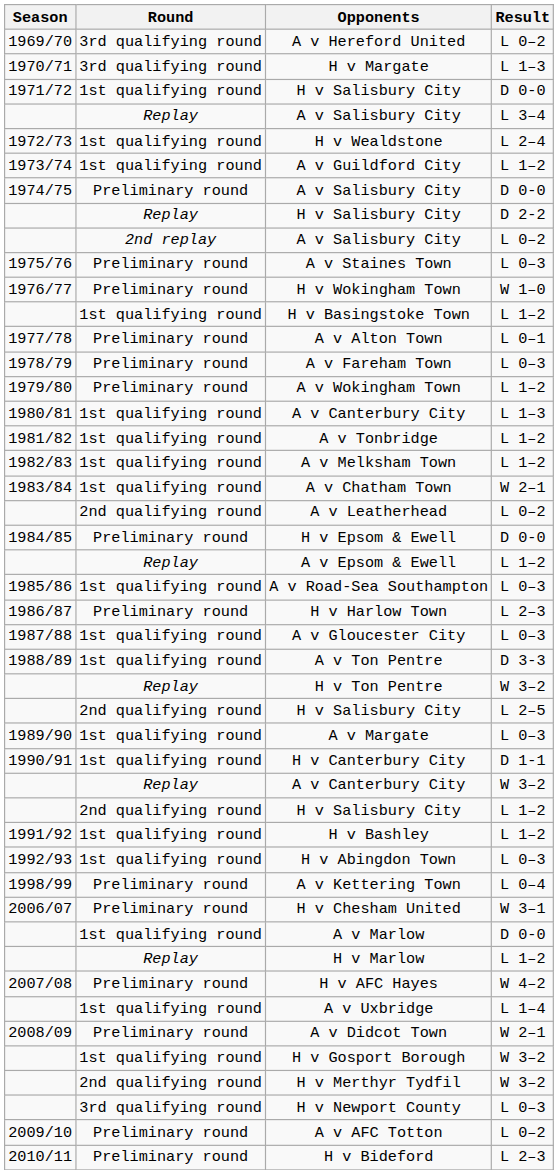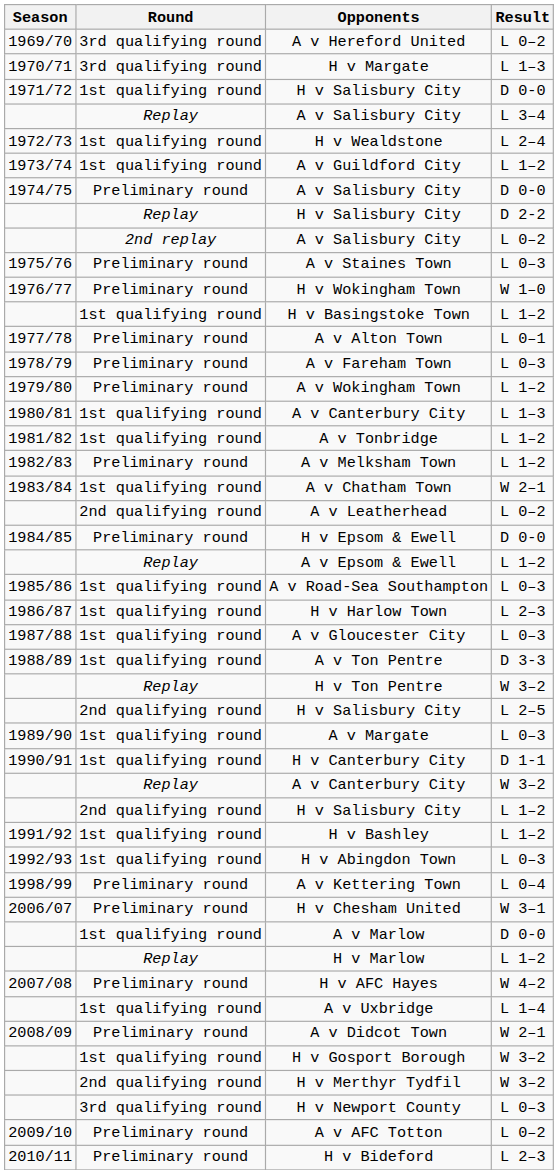 <table class="wikitable collapsible collapsed" style=text-align:center>
 <tr>
 <th>Season</th>
 <th>Round</th>
 <th>Opponents</th>
 <th>Result</th>
 </tr>
 <tr>
 <td>1969/70</td>
 <td>3rd qualifying round</td>
 <td>A v Hereford United</td>
 <td>L 0–2</td>
 </tr>
 <tr>
 <td>1970/71</td>
 <td>3rd qualifying round</td>
 <td>H v Margate</td>
 <td>L 1–3</td>
 </tr>
 <tr>
 <td>1971/72</td>
 <td>1st qualifying round</td>
 <td>H v Salisbury City</td>
 <td>D 0-0</td>
 </tr>
 <tr>
 <td></td>
 <td><em>Replay</em></td>
 <td>A v Salisbury City</td>
 <td>L 3–4</td>
 </tr>
 <tr>
 <td>1972/73</td>
 <td>1st qualifying round</td>
 <td>H v Wealdstone</td>
 <td>L 2–4</td>
 </tr>
 <tr>
 <td>1973/74</td>
 <td>1st qualifying round</td>
 <td>A v Guildford City</td>
 <td>L 1–2</td>
 </tr>
 <tr>
 <td>1974/75</td>
 <td>Preliminary round</td>
 <td>A v Salisbury City</td>
 <td>D 0-0</td>
 </tr>
 <tr>
 <td></td>
 <td><em>Replay</em></td>
 <td>H v Salisbury City</td>
 <td>D 2-2</td>
 </tr>
 <tr>
 <td></td>
 <td><em>2nd replay</em></td>
 <td>A v Salisbury City</td>
 <td>L 0–2</td>
 </tr>
 <tr>
 <td>1975/76</td>
 <td>Preliminary round</td>
 <td>A v Staines Town</td>
 <td>L 0–3</td>
 </tr>
 <tr>
 <td>1976/77</td>
 <td>Preliminary round</td>
 <td>H v Wokingham Town</td>
 <td>W 1–0</td>
 </tr>
 <tr>
 <td></td>
 <td>1st qualifying round</td>
 <td>H v Basingstoke Town</td>
 <td>L 1–2</td>
 </tr>
 <tr>
 <td>1977/78</td>
 <td>Preliminary round</td>
 <td>A v Alton Town</td>
 <td>L 0–1</td>
 </tr>
 <tr>
 <td>1978/79</td>
 <td>Preliminary round</td>
 <td>A v Fareham Town</td>
 <td>L 0–3</td>
 </tr>
 <tr>
 <td>1979/80</td>
 <td>Preliminary round</td>
 <td>A v Wokingham Town</td>
 <td>L 1–2</td>
 </tr>
 <tr>
 <td>1980/81</td>
 <td>1st qualifying round</td>
 <td>A v Canterbury City</td>
 <td>L 1–3</td>
 </tr>
 <tr>
 <td>1981/82</td>
 <td>1st qualifying round</td>
 <td>A v Tonbridge</td>
 <td>L 1–2</td>
 </tr>
 <tr>
 <td>1982/83</td>
-<td>1st qualifying round</td>
+<td>Preliminary round</td>
 <td>A v Melksham Town</td>
 <td>L 1–2</td>
 </tr>
 <tr>
 <td>1983/84</td>
 <td>1st qualifying round</td>
 <td>A v Chatham Town</td>
 <td>W 2–1</td>
 </tr>
 <tr>
 <td></td>
 <td>2nd qualifying round</td>
 <td>A v Leatherhead</td>
 <td>L 0–2</td>
 </tr>
 <tr>
 <td>1984/85</td>
 <td>Preliminary round</td>
 <td>H v Epsom & Ewell</td>
 <td>D 0-0</td>
 </tr>
 <tr>
 <td></td>
 <td><em>Replay</em></td>
 <td>A v Epsom & Ewell</td>
 <td>L 1–2</td>
 </tr>
 <tr>
 <td>1985/86</td>
 <td>1st qualifying round</td>
 <td>A v Road-Sea Southampton</td>
 <td>L 0–3</td>
 </tr>
 <tr>
 <td>1986/87</td>
-<td>Preliminary round</td>
+<td>1st qualifying round</td>
 <td>H v Harlow Town</td>
 <td>L 2–3</td>
 </tr>
 <tr>
 <td>1987/88</td>
 <td>1st qualifying round</td>
 <td>A v Gloucester City</td>
 <td>L 0–3</td>
 </tr>
 <tr>
 <td>1988/89</td>
 <td>1st qualifying round</td>
 <td>A v Ton Pentre</td>
 <td>D 3-3</td>
 </tr>
 <tr>
 <td></td>
 <td><em>Replay</em></td>
 <td>H v Ton Pentre</td>
 <td>W 3–2</td>
 </tr>
 <tr>
 <td></td>
 <td>2nd qualifying round</td>
 <td>H v Salisbury City</td>
 <td>L 2–5</td>
 </tr>
 <tr>
 <td>1989/90</td>
 <td>1st qualifying round</td>
 <td>A v Margate</td>
 <td>L 0–3</td>
 </tr>
 <tr>
 <td>1990/91</td>
 <td>1st qualifying round</td>
 <td>H v Canterbury City</td>
 <td>D 1-1</td>
 </tr>
 <tr>
 <td></td>
 <td><em>Replay</em></td>
 <td>A v Canterbury City</td>
 <td>W 3–2</td>
 </tr>
 <tr>
 <td></td>
 <td>2nd qualifying round</td>
 <td>H v Salisbury City</td>
 <td>L 1–2</td>
 </tr>
 <tr>
 <td>1991/92</td>
 <td>1st qualifying round</td>
 <td>H v Bashley</td>
 <td>L 1–2</td>
 </tr>
 <tr>
 <td>1992/93</td>
 <td>1st qualifying round</td>
 <td>H v Abingdon Town</td>
 <td>L 0–3</td>
 </tr>
 <tr>
 <td>1998/99</td>
 <td>Preliminary round</td>
 <td>A v Kettering Town</td>
 <td>L 0–4</td>
 </tr>
 <tr>
 <td>2006/07</td>
 <td>Preliminary round</td>
 <td>H v Chesham United</td>
 <td>W 3–1</td>
 </tr>
 <tr>
 <td></td>
 <td>1st qualifying round</td>
 <td>A v Marlow</td>
 <td>D 0-0</td>
 </tr>
 <tr>
 <td></td>
 <td><em>Replay</em></td>
 <td>H v Marlow</td>
 <td>L 1–2</td>
 </tr>
 <tr>
 <td>2007/08</td>
 <td>Preliminary round</td>
 <td>H v AFC Hayes</td>
 <td>W 4–2</td>
 </tr>
 <tr>
 <td></td>
 <td>1st qualifying round</td>
 <td>A v Uxbridge</td>
 <td>L 1–4</td>
 </tr>
 <tr>
 <td>2008/09</td>
 <td>Preliminary round</td>
 <td>A v Didcot Town</td>
 <td>W 2–1</td>
 </tr>
 <tr>
 <td></td>
 <td>1st qualifying round</td>
 <td>H v Gosport Borough</td>
 <td>W 3–2</td>
 </tr>
 <tr>
 <td></td>
 <td>2nd qualifying round</td>
 <td>H v Merthyr Tydfil</td>
 <td>W 3–2</td>
 </tr>
 <tr>
 <td></td>
 <td>3rd qualifying round</td>
 <td>H v Newport County</td>
 <td>L 0–3</td>
 </tr>
 <tr>
 <td>2009/10</td>
 <td>Preliminary round</td>
 <td>A v AFC Totton</td>
 <td>L 0–2</td>
 </tr>
 <tr>
 <td>2010/11</td>
 <td>Preliminary round</td>
 <td>H v Bideford</td>
 <td>L 2–3</td>
 </tr>
 </table>
